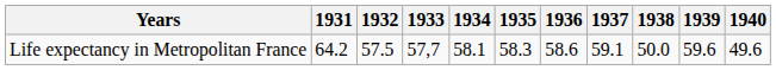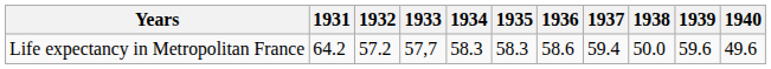 <table class="wikitable">
 <tr>
 <th>Years</th>
 <th>1931</th>
 <th>1932</th>
 <th>1933</th>
 <th>1934</th>
 <th>1935</th>
 <th>1936</th>
 <th>1937</th>
 <th>1938</th>
 <th>1939</th>
 <th>1940</th>
 </tr>
 <tr>
 <td>Life expectancy in Metropolitan France</td>
 <td>64.2</td>
-<td>57.5</td>
+<td>57.2</td>
 <td>57,7</td>
-<td>58.1</td>
+<td>58.3</td>
 <td>58.3</td>
 <td>58.6</td>
-<td>59.1</td>
+<td>59.4</td>
 <td>50.0</td>
 <td>59.6</td>
 <td>49.6</td>
 </tr>
 </table>
